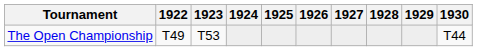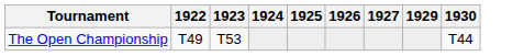 <table class="wikitable" style="font-size:95%;text-align:center;">
 <tr>
 <th>Tournament</th>
 <th>1922</th>
 <th>1923</th>
 <th>1924</th>
 <th>1925</th>
 <th>1926</th>
 <th>1927</th>
-<th>1928</th>
 <th>1929</th>
 <th>1930</th>
 </tr>
 <tr>
 <td align=left><a href='#'>The Open Championship</a></td>
 <td>T49</td>
 <td>T53</td>
 <td style="background:#eeeeee;"></td>
 <td style="background:#eeeeee;"></td>
 <td style="background:#eeeeee;"></td>
 <td style="background:#eeeeee;"></td>
 <td style="background:#eeeeee;"></td>
-<td style="background:#eeeeee;"></td>
 <td>T44</td>
 </tr>
 </table>
